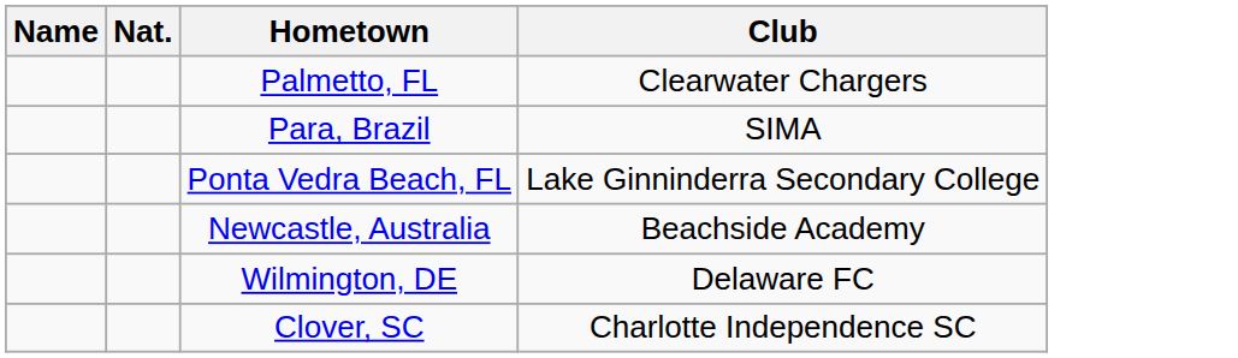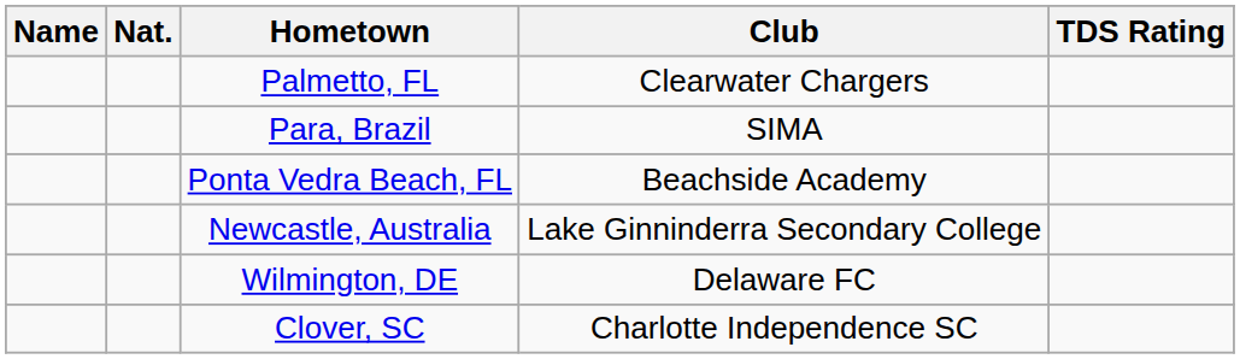 <table class="wikitable" style="font-size:90%; text-align:center;" border="1">
 <tr>
 <th>Name</th>
 <th>Nat.</th>
 <th>Hometown</th>
 <th>Club</th>
+<th>TDS Rating</th>
 </tr>
 <tr>
 <td></td>
 <td></td>
 <td><a href='#'>Palmetto, FL</a></td>
 <td>Clearwater Chargers</td>
+<td></td>
 </tr>
 <tr>
 <td></td>
 <td></td>
 <td><a href='#'>Para, Brazil</a></td>
 <td>SIMA</td>
+<td></td>
 </tr>
 <tr>
 <td></td>
 <td></td>
 <td><a href='#'>Ponta Vedra Beach, FL</a></td>
-<td>Lake Ginninderra Secondary College</td>
+<td>Beachside Academy</td>
+<td></td>
 </tr>
 <tr>
 <td></td>
 <td></td>
 <td><a href='#'>Newcastle, Australia</a></td>
-<td>Beachside Academy</td>
+<td>Lake Ginninderra Secondary College</td>
+<td></td>
 </tr>
 <tr>
 <td></td>
 <td></td>
 <td><a href='#'>Wilmington, DE</a></td>
 <td>Delaware FC</td>
+<td></td>
 </tr>
 <tr>
 <td></td>
 <td></td>
 <td><a href='#'>Clover, SC</a></td>
 <td>Charlotte Independence SC</td>
+<td></td>
 </tr>
 </table>
